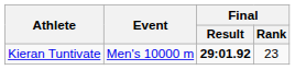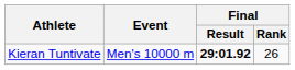 <table class="wikitable" style="font-size:90%">
 <tr>
 <th rowspan="2">Athlete</th>
 <th rowspan="2">Event</th>
 <th colspan="2">Final</th>
 </tr>
 <tr style="font-size:95%">
 <th>Result</th>
 <th>Rank</th>
 </tr>
 <tr align=center>
 <td align=left><a href='#'>Kieran Tuntivate</a></td>
 <td align=left><a href='#'>Men's 10000 m</a></td>
 <td><strong>29:01.92</strong></td>
-<td>23</td>
+<td>26</td>
 </tr>
 </table>
